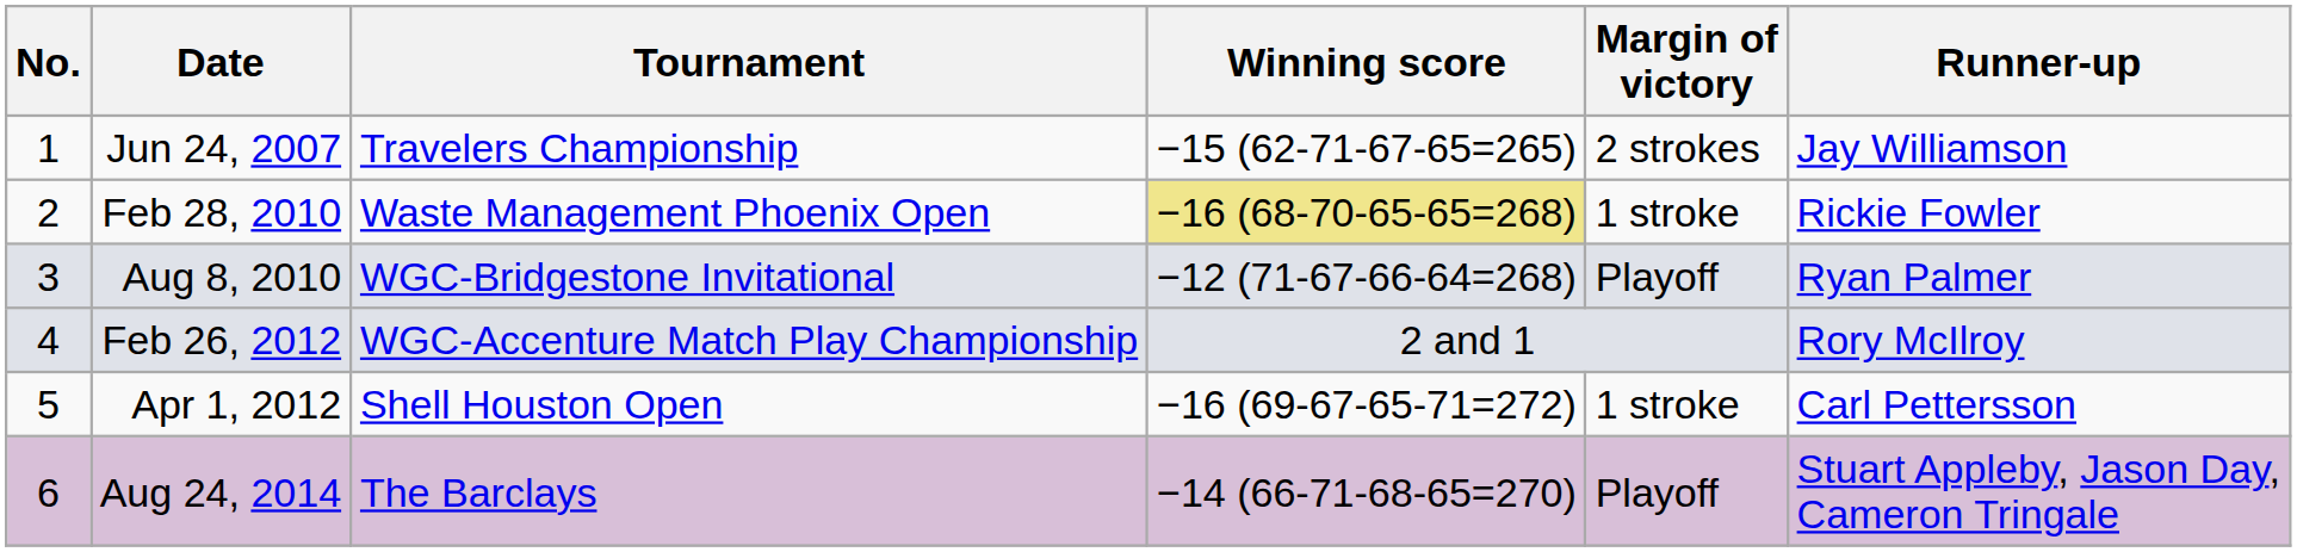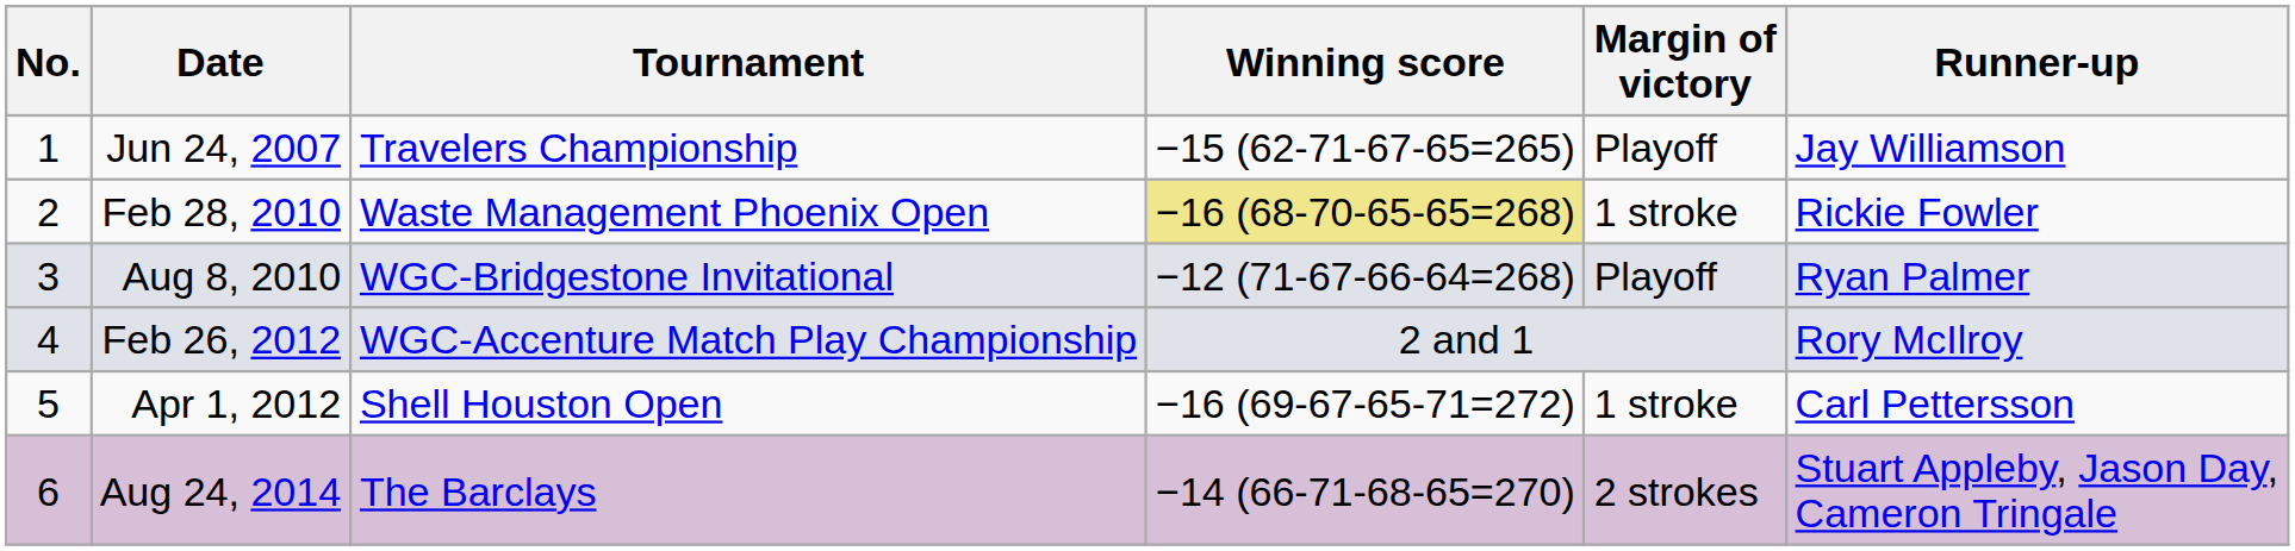 <table class="wikitable" style="font-size:95%;">
 <tr>
 <th>No.</th>
 <th>Date</th>
 <th>Tournament</th>
 <th>Winning score</th>
 <th>Margin of<br>victory</th>
 <th>Runner-up</th>
 </tr>
 <tr>
 <td align=center>1</td>
 <td align=right>Jun 24, <a href='#'>2007</a></td>
 <td><a href='#'>Travelers Championship</a></td>
 <td>−15 (62-71-67-65=265)</td>
-<td>2 strokes</td>
+<td>Playoff</td>
 <td> <a href='#'>Jay Williamson</a></td>
 </tr>
 <tr>
 <td align=center>2</td>
 <td align=right>Feb 28, <a href='#'>2010</a></td>
 <td><a href='#'>Waste Management Phoenix Open</a></td>
 <td style="background: khaki;">−16 (68-70-65-65=268)</td>
 <td>1 stroke</td>
 <td> <a href='#'>Rickie Fowler</a></td>
 </tr>
 <tr style="background:#dfe2e9;">
 <td align=center>3</td>
 <td align=right>Aug 8, 2010</td>
 <td><a href='#'>WGC-Bridgestone Invitational</a></td>
 <td>−12 (71-67-66-64=268)</td>
 <td>Playoff</td>
 <td> <a href='#'>Ryan Palmer</a></td>
 </tr>
 <tr style="background:#dfe2e9;">
 <td align=center>4</td>
 <td align=right>Feb 26, <a href='#'>2012</a></td>
 <td><a href='#'>WGC-Accenture Match Play Championship</a></td>
 <td colspan=2 align=center>2 and 1</td>
 <td> <a href='#'>Rory McIlroy</a></td>
 </tr>
 <tr>
 <td align=center>5</td>
 <td align=right>Apr 1, 2012</td>
 <td><a href='#'>Shell Houston Open</a></td>
 <td>−16 (69-67-65-71=272)</td>
 <td>1 stroke</td>
 <td> <a href='#'>Carl Pettersson</a></td>
 </tr>
 <tr style="background:#D8BFD8;">
 <td align=center>6</td>
 <td align=right>Aug 24, <a href='#'>2014</a></td>
 <td><a href='#'>The Barclays</a></td>
 <td>−14 (66-71-68-65=270)</td>
-<td>Playoff</td>
+<td>2 strokes</td>
 <td> <a href='#'>Stuart Appleby</a>,  <a href='#'>Jason Day</a>,<br> <a href='#'>Cameron Tringale</a></td>
 </tr>
 </table>
